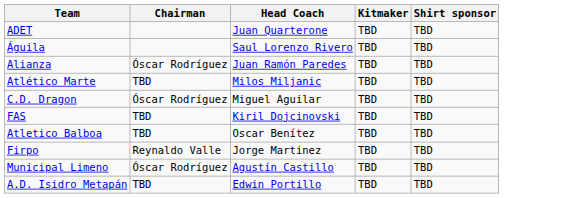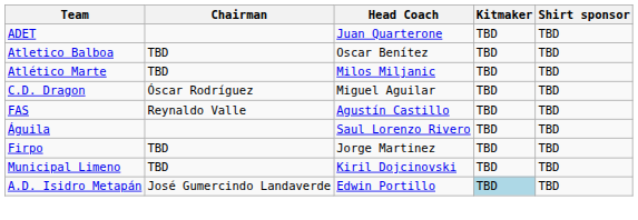 <table class="wikitable sortable" style="text-align: left;">
 <tr>
 <th>Team</th>
 <th>Chairman</th>
 <th>Head Coach</th>
 <th>Kitmaker</th>
 <th>Shirt sponsor</th>
 </tr>
 <tr>
 <td><a href='#'>ADET</a></td>
 <td></td>
 <td> <a href='#'>Juan Quarterone</a></td>
 <td>TBD</td>
 <td>TBD</td>
 </tr>
 <tr>
-<td><a href='#'>Águila</a></td>
-<td></td>
-<td> <a href='#'>Saul Lorenzo Rivero</a></td>
-<td>TBD</td>
-<td>TBD</td>
-</tr>
-<tr>
-<td><a href='#'>Alianza</a></td>
-<td> Óscar Rodríguez</td>
-<td> <a href='#'>Juan Ramón Paredes</a></td>
+<td><a href='#'>Atletico Balboa</a></td>
+<td> TBD</td>
+<td> Oscar Benítez</td>
 <td>TBD</td>
 <td>TBD</td>
 </tr>
 <tr>
 <td><a href='#'>Atlético Marte</a></td>
 <td> TBD</td>
 <td> <a href='#'>Milos Miljanic</a></td>
 <td>TBD</td>
 <td>TBD</td>
 </tr>
 <tr>
 <td><a href='#'>C.D. Dragon</a></td>
 <td> Óscar Rodríguez</td>
 <td> Miguel Aguilar</td>
 <td>TBD</td>
 <td>TBD</td>
 </tr>
 <tr>
 <td><a href='#'>FAS</a></td>
+<td> Reynaldo Valle</td>
+<td> <a href='#'>Agustín Castillo</a></td>
+<td>TBD</td>
+<td>TBD</td>
+</tr>
+<tr>
+<td><a href='#'>Águila</a></td>
+<td></td>
+<td> <a href='#'>Saul Lorenzo Rivero</a></td>
+<td>TBD</td>
+<td>TBD</td>
+</tr>
+<tr>
+<td><a href='#'>Firpo</a></td>
+<td> TBD</td>
+<td> Jorge Martinez</td>
+<td>TBD</td>
+<td>TBD</td>
+</tr>
+<tr>
+<td><a href='#'>Municipal Limeno</a></td>
 <td> TBD</td>
 <td> <a href='#'>Kiril Dojcinovski</a></td>
 <td>TBD</td>
 <td>TBD</td>
 </tr>
 <tr>
-<td><a href='#'>Atletico Balboa</a></td>
-<td> TBD</td>
-<td> Oscar Benítez</td>
-<td>TBD</td>
-<td>TBD</td>
-</tr>
-<tr>
-<td><a href='#'>Firpo</a></td>
-<td> Reynaldo Valle</td>
-<td> Jorge Martinez</td>
-<td>TBD</td>
-<td>TBD</td>
-</tr>
-<tr>
-<td><a href='#'>Municipal Limeno</a></td>
-<td> Óscar Rodríguez</td>
-<td> <a href='#'>Agustín Castillo</a></td>
-<td>TBD</td>
-<td>TBD</td>
-</tr>
-<tr>
 <td><a href='#'>A.D. Isidro Metapán</a></td>
-<td> TBD</td>
+<td> José Gumercindo Landaverde</td>
 <td> <a href='#'>Edwin Portillo</a></td>
-<td>TBD</td>
+<td style="background: lightblue;">TBD</td>
 <td>TBD</td>
 </tr>
 </table>
